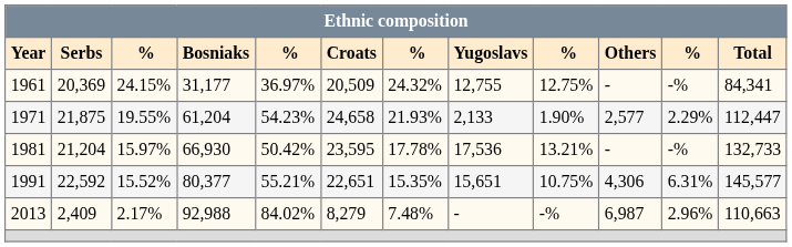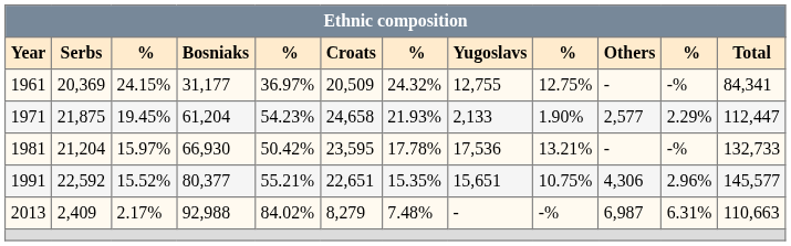 <table border="2" cellspacing="0" cellpadding="4" rules="all" width="50%" style="clear:all; margin:6px 0 0em 0em; border-style: solid; border-width: 1px; border-collapse:collapse; font-size:85%; empty-cells:show" class="mw-collapsible mw-collapsed">
 <tr>
 <td colspan="14" align=center style="background:#778899; color:white"><strong>Ethnic composition</strong></td>
 </tr>
 <tr>
 </tr>
 <tr bgcolor="#FFEBCD">
 <th>Year</th>
 <th>Serbs</th>
 <th> %</th>
 <th>Bosniaks</th>
 <th> %</th>
 <th>Croats</th>
 <th> %</th>
 <th>Yugoslavs</th>
 <th> %</th>
 <th>Others</th>
 <th> %</th>
 <th>Total</th>
 </tr>
 <tr bgcolor="#fffaf0">
 <td>1961</td>
 <td>20,369</td>
 <td>24.15%</td>
 <td>31,177</td>
 <td>36.97%</td>
 <td>20,509</td>
 <td>24.32%</td>
 <td>12,755</td>
 <td>12.75%</td>
 <td>-</td>
 <td>-%</td>
 <td>84,341</td>
 </tr>
 <tr bgcolor="#f5f5f5">
 <td>1971</td>
 <td>21,875</td>
-<td>19.55%</td>
+<td>19.45%</td>
 <td>61,204</td>
 <td>54.23%</td>
 <td>24,658</td>
 <td>21.93%</td>
 <td>2,133</td>
 <td>1.90%</td>
 <td>2,577</td>
 <td>2.29%</td>
 <td>112,447</td>
 </tr>
 <tr bgcolor="#fffaf0">
 <td>1981</td>
 <td>21,204</td>
 <td>15.97%</td>
 <td>66,930</td>
 <td>50.42%</td>
 <td>23,595</td>
 <td>17.78%</td>
 <td>17,536</td>
 <td>13.21%</td>
 <td>-</td>
 <td>-%</td>
 <td>132,733</td>
 </tr>
 <tr bgcolor="#f5f5f5">
 <td>1991</td>
 <td>22,592</td>
 <td>15.52%</td>
 <td>80,377</td>
 <td>55.21%</td>
 <td>22,651</td>
 <td>15.35%</td>
 <td>15,651</td>
 <td>10.75%</td>
 <td>4,306</td>
-<td>6.31%</td>
+<td>2.96%</td>
 <td>145,577</td>
 </tr>
 <tr bgcolor="#fffaf0">
 <td>2013</td>
 <td>2,409</td>
 <td>2.17%</td>
 <td>92,988</td>
 <td>84.02%</td>
 <td>8,279</td>
 <td>7.48%</td>
 <td>-</td>
 <td>-%</td>
 <td>6,987</td>
-<td>2.96%</td>
+<td>6.31%</td>
 <td>110,663</td>
 </tr>
 <tr>
 <td colspan="14" align=center style="background:#dcdcdc;"></td>
 </tr>
 </table>
